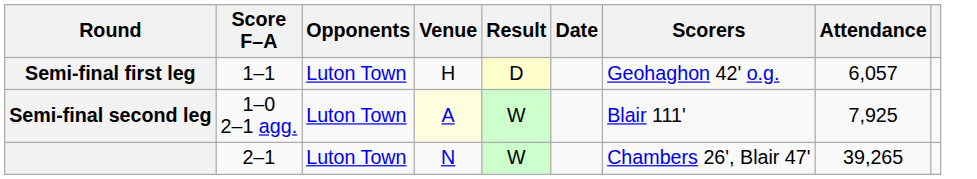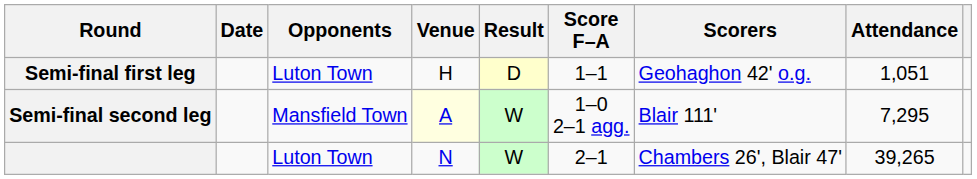 <table class="wikitable plainrowheaders sortable" style="text-align:center">
 <tr>
 <th scope=col>Round</th>
-<th scope=col>Score<br>F–A</th>
+<th scope=col>Date</th>
 <th scope=col>Opponents</th>
 <th scope=col>Venue</th>
 <th scope=col>Result</th>
-<th scope=col>Date</th>
+<th scope=col>Score<br>F–A</th>
 <th scope=col class=unsortable>Scorers</th>
 <th scope=col>Attendance</th>
 <th scope=col class=unsortable></th>
 </tr>
 <tr>
 <th scope=row>Semi-final first leg</th>
-<td>1–1</td>
+<td align=left></td>
 <td align=left><a href='#'>Luton Town</a></td>
 <td>H</td>
 <td style=background-color:#FFFFCC>D</td>
-<td align=left></td>
+<td>1–1</td>
 <td align=left><a href='#'>Geohaghon</a> 42' <a href='#'>o.g.</a></td>
-<td>6,057</td>
+<td>1,051</td>
 <td></td>
 </tr>
 <tr>
 <th scope=row>Semi-final second leg</th>
-<td>1–0<br>2–1 <a href='#'>agg.</a></td>
-<td align=left><a href='#'>Luton Town</a></td>
+<td align=left></td>
+<td align=left><a href='#'>Mansfield Town</a></td>
 <td style="background: lightyellow;"><a href='#'>A</a></td>
 <td style=background-color:#CCFFCC>W</td>
-<td align=left></td>
+<td>1–0<br>2–1 <a href='#'>agg.</a></td>
 <td align=left><a href='#'>Blair</a> 111'</td>
-<td>7,925</td>
+<td>7,295</td>
 <td></td>
 </tr>
 <tr>
 <th scope=row></th>
-<td>2–1</td>
+<td align=left></td>
 <td align=left><a href='#'>Luton Town</a></td>
 <td><a href='#'>N</a></td>
 <td style=background-color:#CCFFCC>W</td>
-<td align=left></td>
+<td>2–1</td>
 <td align=left><a href='#'>Chambers</a> 26', Blair 47'</td>
 <td>39,265</td>
 <td></td>
 </tr>
 </table>
